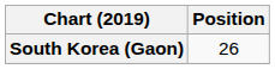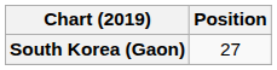 <table class="wikitable sortable plainrowheaders" style="text-align:center">
 <tr>
 <th scope="col">Chart (2019)</th>
 <th scope="col">Position</th>
 </tr>
 <tr>
 <th scope="row">South Korea (Gaon) </th>
-<td>26</td>
+<td>27</td>
 </tr>
 <tr>
 </tr>
 </table>
